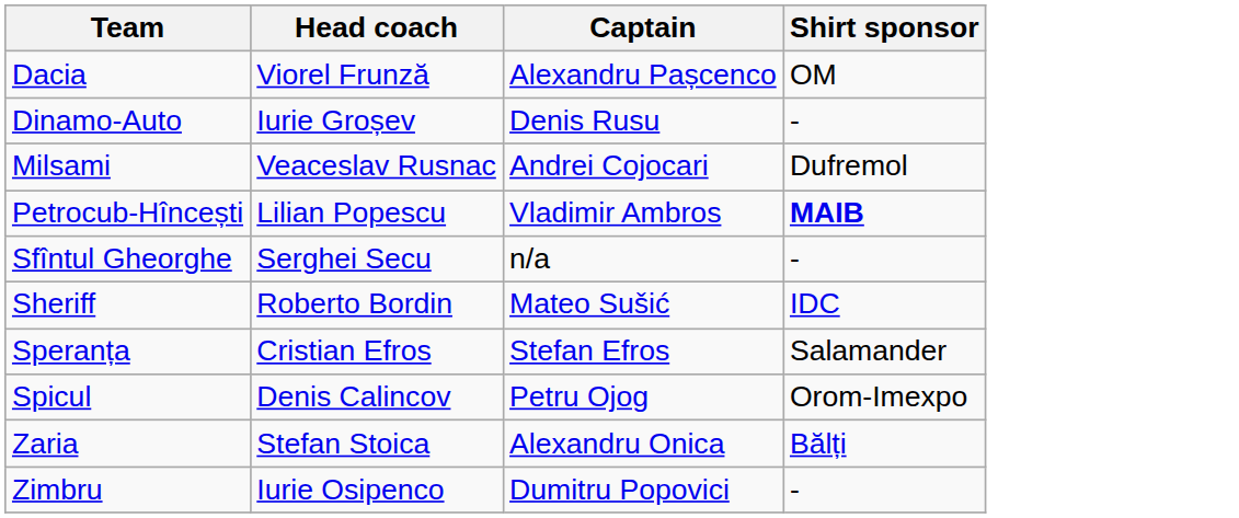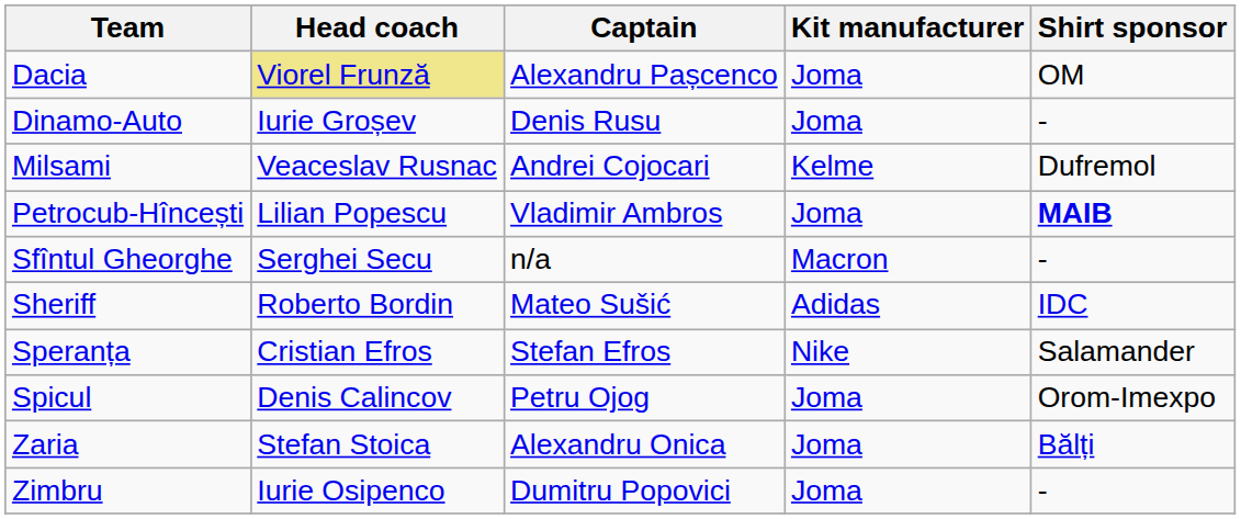 <table class="wikitable sortable" style="text-align:left;">
 <tr>
 <th>Team</th>
 <th>Head coach</th>
 <th>Captain</th>
+<th>Kit manufacturer</th>
 <th>Shirt sponsor</th>
 </tr>
 <tr>
 <td><a href='#'>Dacia</a></td>
-<td> <a href='#'>Viorel Frunză</a></td>
+<td style="background: khaki;"> <a href='#'>Viorel Frunză</a></td>
 <td> <a href='#'>Alexandru Pașcenco</a></td>
+<td><a href='#'>Joma</a></td>
 <td>OM</td>
 </tr>
 <tr>
 <td><a href='#'>Dinamo-Auto</a></td>
 <td> <a href='#'>Iurie Groșev</a></td>
 <td> <a href='#'>Denis Rusu</a></td>
+<td><a href='#'>Joma</a></td>
 <td>-</td>
 </tr>
 <tr>
 <td><a href='#'>Milsami</a></td>
 <td> <a href='#'>Veaceslav Rusnac</a></td>
 <td> <a href='#'>Andrei Cojocari</a></td>
+<td><a href='#'>Kelme</a></td>
 <td>Dufremol</td>
 </tr>
 <tr>
 <td><a href='#'>Petrocub-Hîncești</a></td>
 <td> <a href='#'>Lilian Popescu</a></td>
 <td> <a href='#'>Vladimir Ambros</a></td>
+<td><a href='#'>Joma</a></td>
 <td><strong><a href='#'>MAIB</a></strong></td>
 </tr>
 <tr>
 <td><a href='#'>Sfîntul Gheorghe</a></td>
 <td> <a href='#'>Serghei Secu</a></td>
 <td>n/a</td>
+<td><a href='#'>Macron</a></td>
 <td>-</td>
 </tr>
 <tr>
 <td><a href='#'>Sheriff</a></td>
 <td> <a href='#'>Roberto Bordin</a></td>
 <td> <a href='#'>Mateo Sušić</a></td>
+<td><a href='#'>Adidas</a></td>
 <td><a href='#'>IDC</a></td>
 </tr>
 <tr>
 <td><a href='#'>Speranța</a></td>
 <td> <a href='#'>Cristian Efros</a></td>
 <td> <a href='#'>Stefan Efros</a></td>
+<td><a href='#'>Nike</a></td>
 <td>Salamander</td>
 </tr>
 <tr>
 <td><a href='#'>Spicul</a></td>
 <td> <a href='#'>Denis Calincov</a></td>
 <td> <a href='#'>Petru Ojog</a></td>
+<td><a href='#'>Joma</a></td>
 <td>Orom-Imexpo</td>
 </tr>
 <tr>
 <td><a href='#'>Zaria</a></td>
 <td> <a href='#'>Stefan Stoica</a></td>
 <td> <a href='#'>Alexandru Onica</a></td>
+<td><a href='#'>Joma</a></td>
 <td><a href='#'>Bălți</a></td>
 </tr>
 <tr>
 <td><a href='#'>Zimbru</a></td>
 <td> <a href='#'>Iurie Osipenco</a></td>
 <td> <a href='#'>Dumitru Popovici</a></td>
+<td><a href='#'>Joma</a></td>
 <td>-</td>
 </tr>
 </table>
